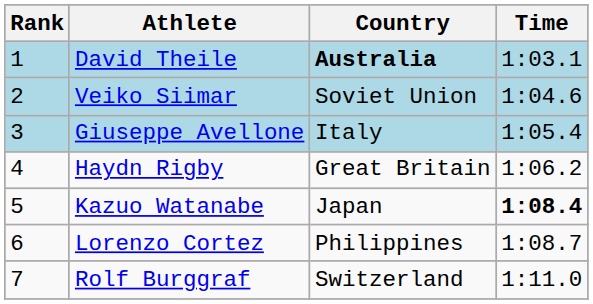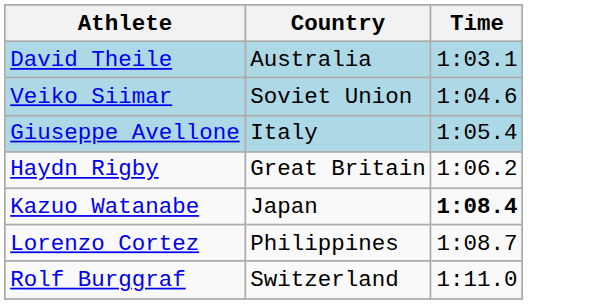 <table class="wikitable">
 <tr>
-<th>Rank</th>
 <th>Athlete</th>
 <th>Country</th>
 <th>Time</th>
 </tr>
 <tr bgcolor=lightblue>
-<td>1</td>
 <td><a href='#'>David Theile</a></td>
-<td><strong>Australia</strong></td>
+<td>Australia</td>
 <td>1:03.1</td>
 </tr>
 <tr bgcolor=lightblue>
-<td>2</td>
 <td><a href='#'>Veiko Siimar</a></td>
 <td>Soviet Union</td>
 <td>1:04.6</td>
 </tr>
 <tr bgcolor=lightblue>
-<td>3</td>
 <td><a href='#'>Giuseppe Avellone</a></td>
 <td>Italy</td>
 <td>1:05.4</td>
 </tr>
 <tr>
-<td>4</td>
 <td><a href='#'>Haydn Rigby</a></td>
 <td>Great Britain</td>
 <td>1:06.2</td>
 </tr>
 <tr>
-<td>5</td>
 <td><a href='#'>Kazuo Watanabe</a></td>
 <td>Japan</td>
 <td><strong>1:08.4</strong></td>
 </tr>
 <tr>
-<td>6</td>
 <td><a href='#'>Lorenzo Cortez</a></td>
 <td>Philippines</td>
 <td>1:08.7</td>
 </tr>
 <tr>
-<td>7</td>
 <td><a href='#'>Rolf Burggraf</a></td>
 <td>Switzerland</td>
 <td>1:11.0</td>
 </tr>
 </table>
